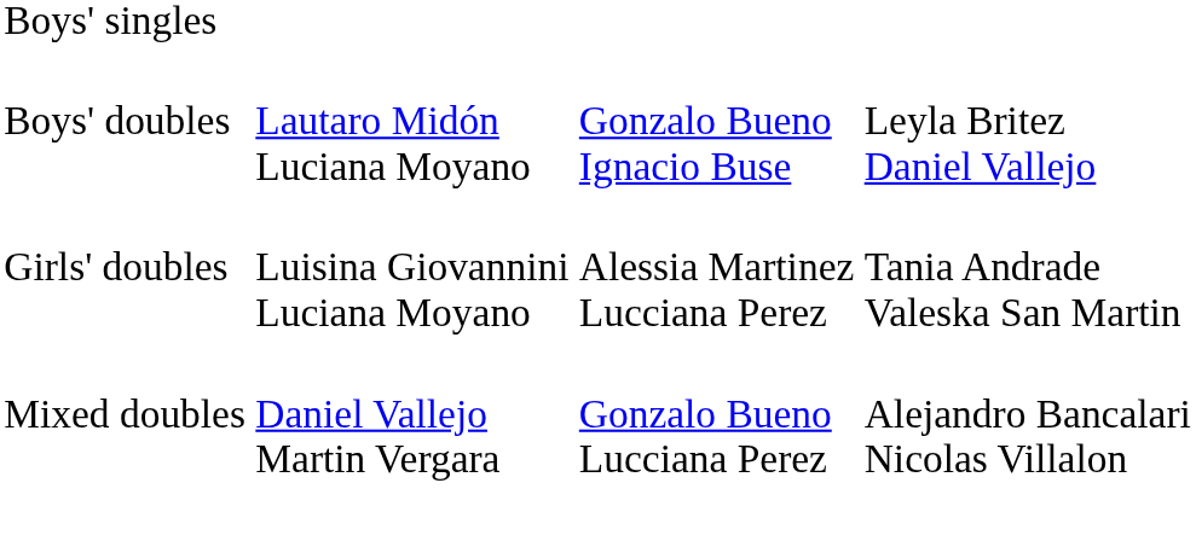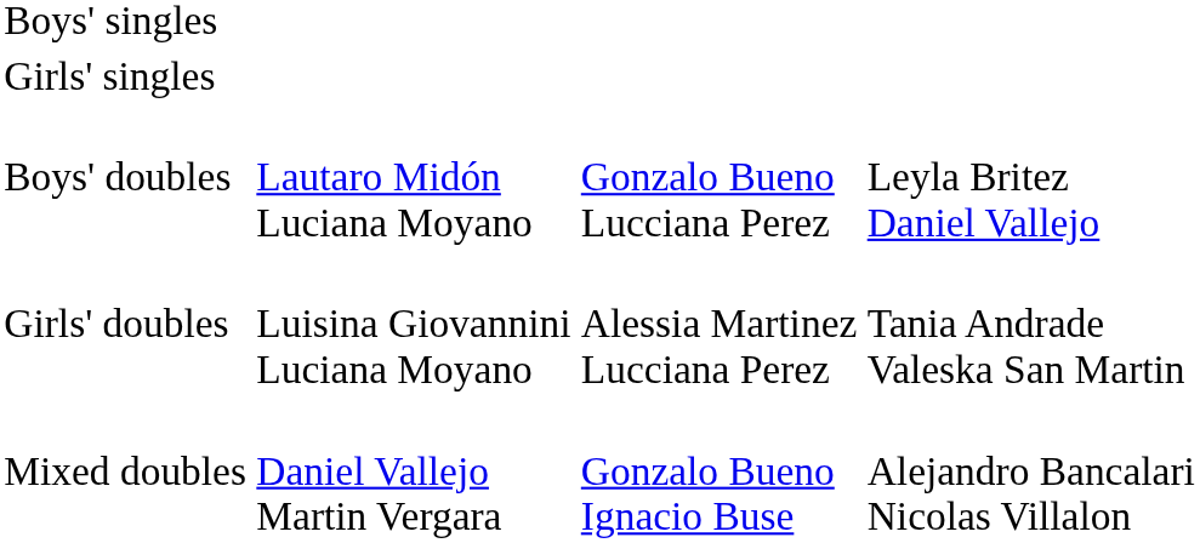 <table>
 <tr>
 <td>Boys' singles</td>
 <td></td>
 <td></td>
 <td></td>
 </tr>
 <tr>
+<td>Girls' singles</td>
+<td></td>
+<td></td>
+<td></td>
+</tr>
+<tr>
 <td>Boys' doubles</td>
 <td><br><a href='#'>Lautaro Midón</a><br>Luciana Moyano</td>
-<td><br><a href='#'>Gonzalo Bueno</a><br><a href='#'>Ignacio Buse</a></td>
+<td><br><a href='#'>Gonzalo Bueno</a><br>Lucciana Perez</td>
 <td><br>Leyla Britez<br><a href='#'>Daniel Vallejo</a></td>
 </tr>
 <tr>
 <td>Girls' doubles</td>
 <td><br>Luisina Giovannini<br>Luciana Moyano</td>
 <td><br>Alessia Martinez<br>Lucciana Perez</td>
 <td><br>Tania Andrade<br>Valeska San Martin</td>
 </tr>
 <tr>
 <td nowrap>Mixed doubles</td>
 <td><br><a href='#'>Daniel Vallejo</a><br>Martin Vergara</td>
-<td><br><a href='#'>Gonzalo Bueno</a><br>Lucciana Perez</td>
+<td><br><a href='#'>Gonzalo Bueno</a><br><a href='#'>Ignacio Buse</a></td>
 <td><br>Alejandro Bancalari<br>Nicolas Villalon</td>
 </tr>
 </table>
